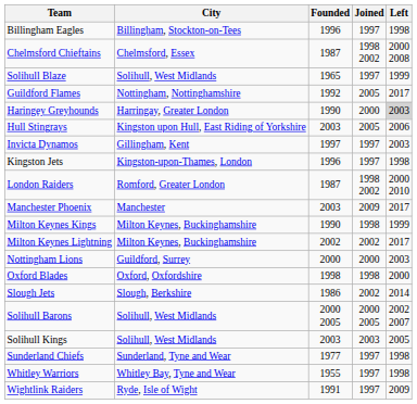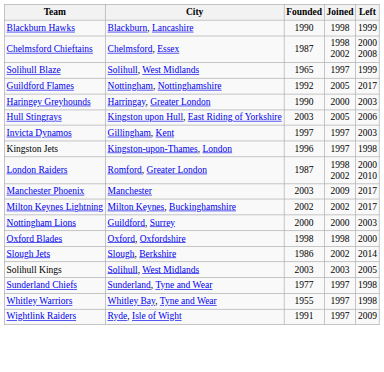 <table class="wikitable sortable" style="font-size: 90%">
 <tr>
 <th>Team</th>
 <th>City</th>
 <th>Founded</th>
 <th>Joined</th>
 <th>Left</th>
 </tr>
 <tr>
-<td>Billingham Eagles</td>
-<td><a href='#'>Billingham</a>, <a href='#'>Stockton-on-Tees</a></td>
-<td align=center>1996</td>
-<td align=center>1997</td>
+<td><a href='#'>Blackburn Hawks</a></td>
+<td><a href='#'>Blackburn</a>, <a href='#'>Lancashire</a></td>
+<td align=center>1990</td>
 <td align=center>1998</td>
+<td align=center>1999</td>
 </tr>
 <tr>
 <td><a href='#'>Chelmsford Chieftains</a></td>
 <td><a href='#'>Chelmsford</a>, <a href='#'>Essex</a></td>
 <td align=center>1987</td>
 <td align=center>1998<br>2002</td>
 <td align=center>2000<br>2008</td>
 </tr>
 <tr>
 <td><a href='#'>Solihull Blaze</a></td>
 <td><a href='#'>Solihull</a>, <a href='#'>West Midlands</a></td>
 <td align=center>1965</td>
 <td align=center>1997</td>
 <td align=center>1999</td>
 </tr>
 <tr>
 <td><a href='#'>Guildford Flames</a></td>
 <td><a href='#'>Nottingham</a>, <a href='#'>Nottinghamshire</a></td>
 <td align=center>1992</td>
 <td align=center>2005</td>
 <td align=center>2017</td>
 </tr>
 <tr>
 <td><a href='#'>Haringey Greyhounds</a></td>
 <td><a href='#'>Harringay</a>, <a href='#'>Greater London</a></td>
 <td align=center>1990</td>
 <td align=center>2000</td>
-<td align=center style="background: lightgrey;">2003</td>
+<td align=center>2003</td>
 </tr>
 <tr>
 <td><a href='#'>Hull Stingrays</a></td>
 <td><a href='#'>Kingston upon Hull</a>, <a href='#'>East Riding of Yorkshire</a></td>
 <td align=center>2003</td>
 <td align=center>2005</td>
 <td align=center>2006</td>
 </tr>
 <tr>
 <td><a href='#'>Invicta Dynamos</a></td>
 <td><a href='#'>Gillingham</a>, <a href='#'>Kent</a></td>
 <td align=center>1997</td>
 <td align=center>1997</td>
 <td align=center>2003</td>
 </tr>
 <tr>
 <td>Kingston Jets</td>
 <td><a href='#'>Kingston-upon-Thames</a>, <a href='#'>London</a></td>
 <td align=center>1996</td>
 <td align=center>1997</td>
 <td align=center>1998</td>
 </tr>
 <tr>
 <td><a href='#'>London Raiders</a></td>
 <td><a href='#'>Romford</a>, <a href='#'>Greater London</a></td>
 <td align=center>1987</td>
 <td align=center>1998<br>2002</td>
 <td align=center>2000<br>2010</td>
 </tr>
 <tr>
 <td><a href='#'>Manchester Phoenix</a></td>
 <td><a href='#'>Manchester</a></td>
 <td align=center>2003</td>
 <td align=center>2009</td>
 <td align=center>2017</td>
 </tr>
 <tr>
-<td><a href='#'>Milton Keynes Kings</a></td>
-<td><a href='#'>Milton Keynes</a>, <a href='#'>Buckinghamshire</a></td>
-<td align=center>1990</td>
-<td align=center>1998</td>
-<td align=center>1999</td>
-</tr>
-<tr>
 <td><a href='#'>Milton Keynes Lightning</a></td>
 <td><a href='#'>Milton Keynes</a>, <a href='#'>Buckinghamshire</a></td>
 <td align=center>2002</td>
 <td align=center>2002</td>
 <td align=center>2017</td>
 </tr>
 <tr>
 <td><a href='#'>Nottingham Lions</a></td>
 <td><a href='#'>Guildford</a>, <a href='#'>Surrey</a></td>
 <td align=center>2000</td>
 <td align=center>2000</td>
 <td align=center>2003</td>
 </tr>
 <tr>
 <td><a href='#'>Oxford Blades</a></td>
 <td><a href='#'>Oxford</a>, <a href='#'>Oxfordshire</a></td>
 <td align=center>1998</td>
 <td align=center>1998</td>
 <td align=center>2000</td>
 </tr>
 <tr>
 <td><a href='#'>Slough Jets</a></td>
 <td><a href='#'>Slough</a>, <a href='#'>Berkshire</a></td>
 <td align=center>1986</td>
 <td align=center>2002</td>
 <td align=center>2014</td>
-</tr>
-<tr>
-<td><a href='#'>Solihull Barons</a></td>
-<td><a href='#'>Solihull</a>, <a href='#'>West Midlands</a></td>
-<td align=center>2000<br>2005</td>
-<td align=center>2000<br>2005</td>
-<td align=center>2002<br>2007</td>
 </tr>
 <tr>
 <td>Solihull Kings</td>
 <td><a href='#'>Solihull</a>, <a href='#'>West Midlands</a></td>
 <td align=center>2003</td>
 <td align=center>2003</td>
 <td align=center>2005</td>
 </tr>
 <tr>
 <td><a href='#'>Sunderland Chiefs</a></td>
 <td><a href='#'>Sunderland</a>, <a href='#'>Tyne and Wear</a></td>
 <td align=center>1977</td>
 <td align=center>1997</td>
 <td align=center>1998</td>
 </tr>
 <tr>
 <td><a href='#'>Whitley Warriors</a></td>
 <td><a href='#'>Whitley Bay</a>, <a href='#'>Tyne and Wear</a></td>
 <td align=center>1955</td>
 <td align=center>1997</td>
 <td align=center>1998</td>
 </tr>
 <tr>
 <td><a href='#'>Wightlink Raiders</a></td>
 <td><a href='#'>Ryde</a>, <a href='#'>Isle of Wight</a></td>
 <td align=center>1991</td>
 <td align=center>1997</td>
 <td align=center>2009</td>
 </tr>
 </table>
